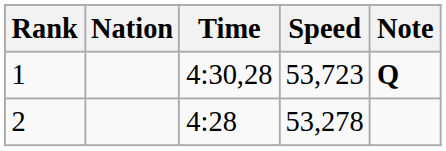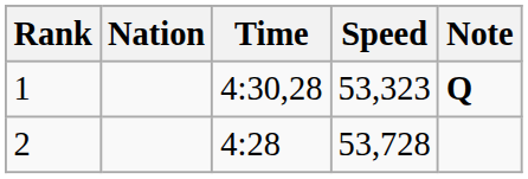 <table class="wikitable" style="font-size:95%;">
 <tr>
 <th>Rank</th>
 <th>Nation</th>
 <th>Time</th>
 <th>Speed</th>
 <th>Note</th>
 </tr>
 <tr>
 <td>1</td>
 <td></td>
 <td>4:30,28</td>
-<td>53,723</td>
+<td>53,323</td>
 <td><strong>Q</strong></td>
 </tr>
 <tr>
 <td>2</td>
 <td></td>
 <td>4:28</td>
-<td>53,278</td>
+<td>53,728</td>
 <td></td>
 </tr>
 </table>
